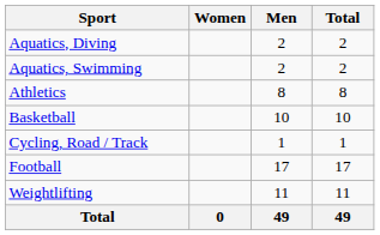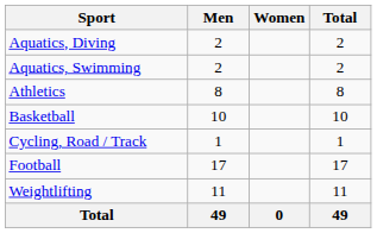 <table class="wikitable sortable" style="text-align:center;">
 <tr>
 <th width=180>Sport</th>
+<th width=55>Men</th>
 <th width=55>Women</th>
-<th width=55>Men</th>
 <th width=55>Total</th>
 </tr>
 <tr>
 <td align=left><a href='#'>Aquatics, Diving</a></td>
+<td>2</td>
 <td></td>
-<td>2</td>
 <td>2</td>
 </tr>
 <tr>
 <td align=left><a href='#'>Aquatics, Swimming</a></td>
+<td>2</td>
 <td></td>
-<td>2</td>
 <td>2</td>
 </tr>
 <tr>
 <td align=left><a href='#'>Athletics</a></td>
+<td>8</td>
 <td></td>
-<td>8</td>
 <td>8</td>
 </tr>
 <tr>
 <td align=left><a href='#'>Basketball</a></td>
+<td>10</td>
 <td></td>
-<td>10</td>
 <td>10</td>
 </tr>
 <tr>
 <td align=left><a href='#'>Cycling, Road / Track</a></td>
+<td>1</td>
 <td></td>
-<td>1</td>
 <td>1</td>
 </tr>
 <tr>
 <td align=left><a href='#'>Football</a></td>
+<td>17</td>
 <td></td>
-<td>17</td>
 <td>17</td>
 </tr>
 <tr>
 <td align=left><a href='#'>Weightlifting</a></td>
+<td>11</td>
 <td></td>
-<td>11</td>
 <td>11</td>
 </tr>
 <tr class="sortbottom">
 <th>Total</th>
+<th>49</th>
 <th>0</th>
-<th>49</th>
 <th>49</th>
 </tr>
 </table>
